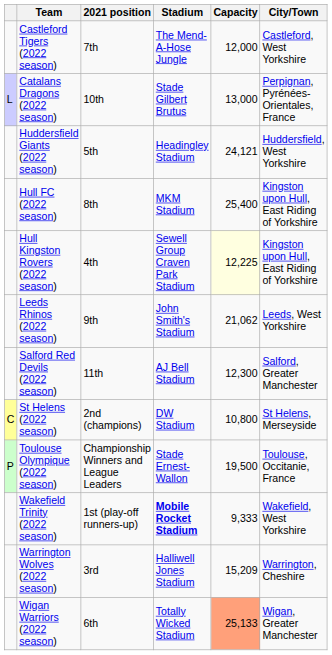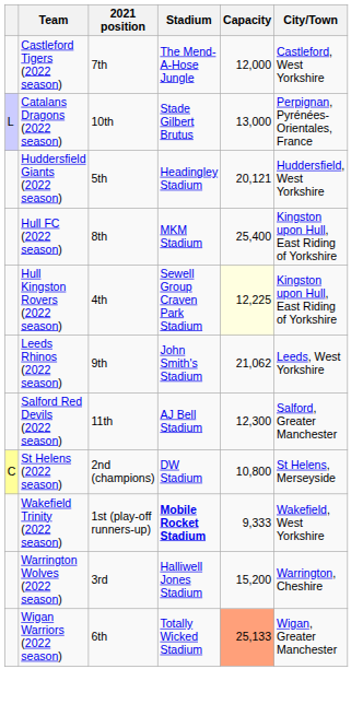 <table style="width:50%;" class="wikitable sortable">
 <tr>
 <th></th>
 <th>Team</th>
 <th>2021 position</th>
 <th>Stadium</th>
 <th>Capacity</th>
 <th>City/Town</th>
 </tr>
 <tr>
 <td></td>
 <td> <a href='#'>Castleford Tigers</a><br>(<a href='#'>2022 season</a>)</td>
 <td>7th</td>
 <td><a href='#'>The Mend-A-Hose Jungle</a></td>
 <td style="text-align:right;">12,000</td>
 <td><a href='#'>Castleford</a>, West Yorkshire</td>
 </tr>
 <tr>
 <td style="background:#ccccff; width:15px;">L</td>
 <td> <a href='#'>Catalans Dragons</a><br>(<a href='#'>2022 season</a>)</td>
 <td>10th</td>
 <td><a href='#'>Stade Gilbert Brutus</a></td>
 <td style="text-align:right;">13,000</td>
 <td><a href='#'>Perpignan</a>, Pyrénées-Orientales, France</td>
 </tr>
 <tr>
 <td></td>
 <td> <a href='#'>Huddersfield Giants</a><br>(<a href='#'>2022 season</a>)</td>
 <td>5th</td>
 <td><a href='#'>Headingley Stadium</a></td>
-<td style="text-align:right;">24,121</td>
+<td style="text-align:right;">20,121</td>
 <td><a href='#'>Huddersfield</a>, West Yorkshire</td>
 </tr>
 <tr>
 <td></td>
 <td> <a href='#'>Hull FC</a><br>(<a href='#'>2022 season</a>)</td>
 <td>8th</td>
 <td><a href='#'>MKM Stadium</a></td>
 <td style="text-align:right;">25,400</td>
 <td><a href='#'>Kingston upon Hull</a>, East Riding of Yorkshire</td>
 </tr>
 <tr>
 <td></td>
 <td> <a href='#'>Hull Kingston Rovers</a><br>(<a href='#'>2022 season</a>)</td>
 <td>4th</td>
 <td><a href='#'>Sewell Group Craven Park Stadium</a></td>
 <td style="background: lightyellow; text-align:right;">12,225</td>
 <td><a href='#'>Kingston upon Hull</a>, East Riding of Yorkshire</td>
 </tr>
 <tr>
 <td></td>
 <td> <a href='#'>Leeds Rhinos</a><br>(<a href='#'>2022 season</a>)</td>
 <td>9th</td>
 <td><a href='#'>John Smith's Stadium</a></td>
 <td style="text-align:right;">21,062</td>
 <td><a href='#'>Leeds</a>, West Yorkshire</td>
 </tr>
 <tr>
 <td></td>
 <td> <a href='#'>Salford Red Devils</a><br>(<a href='#'>2022 season</a>)</td>
 <td>11th</td>
 <td><a href='#'>AJ Bell Stadium</a></td>
 <td style="text-align:right;">12,300</td>
 <td><a href='#'>Salford</a>, Greater Manchester</td>
 </tr>
 <tr>
 <td style="background:#ff9; width:15px;">C</td>
 <td> <a href='#'>St Helens</a><br>(<a href='#'>2022 season</a>)</td>
 <td>2nd (champions)</td>
 <td><a href='#'>DW Stadium</a></td>
 <td style="text-align:right;">10,800</td>
 <td><a href='#'>St Helens</a>, Merseyside</td>
 </tr>
 <tr>
-<td style="background:#ccffcc; width:15px;">P</td>
-<td> <a href='#'>Toulouse Olympique</a><br>(<a href='#'>2022 season</a>)</td>
-<td>Championship Winners and League Leaders</td>
-<td><a href='#'>Stade Ernest-Wallon</a></td>
-<td style="text-align:right;">19,500</td>
-<td><a href='#'>Toulouse</a>, Occitanie, France</td>
-</tr>
-<tr>
 <td></td>
 <td> <a href='#'>Wakefield Trinity</a><br>(<a href='#'>2022 season</a>)</td>
 <td>1st (play-off runners-up)</td>
 <td><strong><a href='#'>Mobile Rocket Stadium</a></strong></td>
 <td style="text-align:right;">9,333</td>
 <td><a href='#'>Wakefield</a>, West Yorkshire</td>
 </tr>
 <tr>
 <td></td>
 <td> <a href='#'>Warrington Wolves</a><br>(<a href='#'>2022 season</a>)</td>
 <td>3rd</td>
 <td><a href='#'>Halliwell Jones Stadium</a></td>
-<td style="text-align:right;">15,209</td>
+<td style="text-align:right;">15,200</td>
 <td><a href='#'>Warrington</a>, Cheshire</td>
 </tr>
 <tr>
 <td></td>
 <td> <a href='#'>Wigan Warriors</a><br>(<a href='#'>2022 season</a>)</td>
 <td>6th</td>
 <td><a href='#'>Totally Wicked Stadium</a></td>
 <td style="background: lightsalmon; text-align:right;">25,133</td>
 <td><a href='#'>Wigan</a>, Greater Manchester</td>
 </tr>
 </table>
